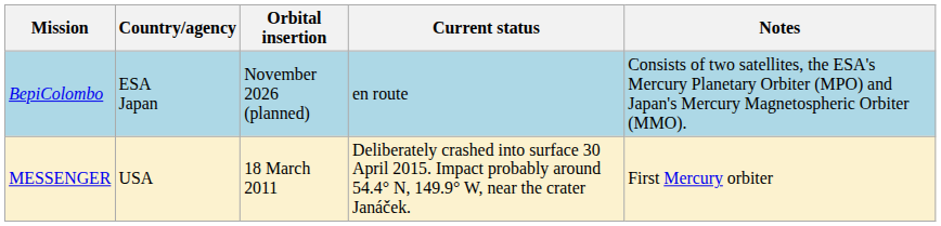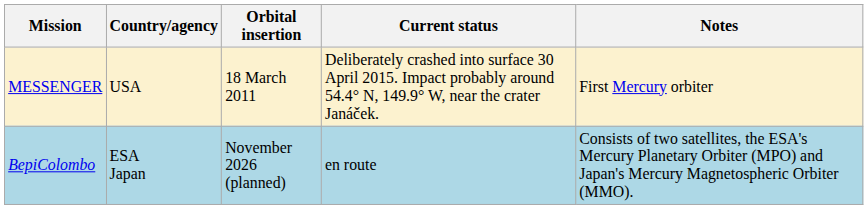 <table class='wikitable'>
 <tr>
 <th>Mission</th>
 <th>Country/agency</th>
 <th>Orbital insertion</th>
 <th>Current status</th>
 <th>Notes</th>
 </tr>
+<tr style="background:#FCF2CF">
+<td><a href='#'>MESSENGER</a></td>
+<td> USA</td>
+<td>18 March 2011</td>
+<td>Deliberately crashed into surface 30 April 2015. Impact probably around 54.4° N, 149.9° W, near the crater Janáček.</td>
+<td>First <a href='#'>Mercury</a> orbiter</td>
+</tr>
 <tr style="background:#add8e6">
 <td><em><a href='#'>BepiColombo</a></em></td>
 <td> ESA<br> Japan</td>
 <td>November 2026 (planned)</td>
 <td>en route</td>
 <td>Consists of two satellites, the ESA's Mercury Planetary Orbiter (MPO) and Japan's Mercury Magnetospheric Orbiter (MMO).</td>
 </tr>
-<tr style="background:#FCF2CF">
-<td><a href='#'>MESSENGER</a></td>
-<td> USA</td>
-<td>18 March 2011</td>
-<td>Deliberately crashed into surface 30 April 2015. Impact probably around 54.4° N, 149.9° W, near the crater Janáček.</td>
-<td>First <a href='#'>Mercury</a> orbiter</td>
-</tr>
 </table>
